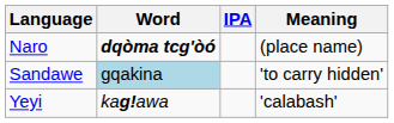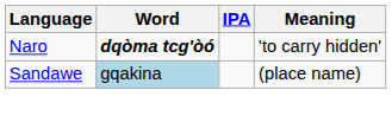 <table class="wikitable">
 <tr>
 <th>Language</th>
 <th>Word</th>
 <th><a href='#'>IPA</a></th>
 <th>Meaning</th>
 </tr>
 <tr>
 <td><a href='#'>Naro</a></td>
 <td><strong><em>dq<strong>òma tcg'òó<em></td>
 <td align=center>  </td>
-<td>(place name)</td>
+<td>'to carry hidden'</td>
 </tr>
 <tr>
 <td><a href='#'>Sandawe</a></td>
 <td style="background: lightblue;"></em></strong>gq</strong>akina</em></td>
 <td align=center>  </td>
-<td>'to carry hidden'</td>
-</tr>
-<tr>
-<td><a href='#'>Yeyi</a></td>
-<td><em>ka<strong>gǃ</strong>awa</em></td>
-<td align=center>  </td>
-<td>'calabash'</td>
+<td>(place name)</td>
 </tr>
 </table>
